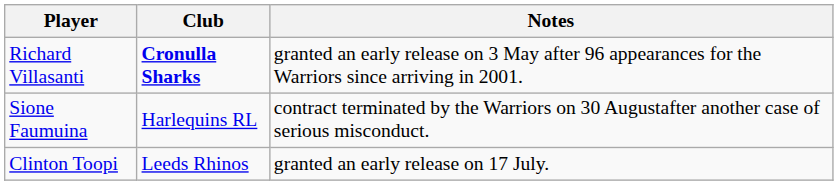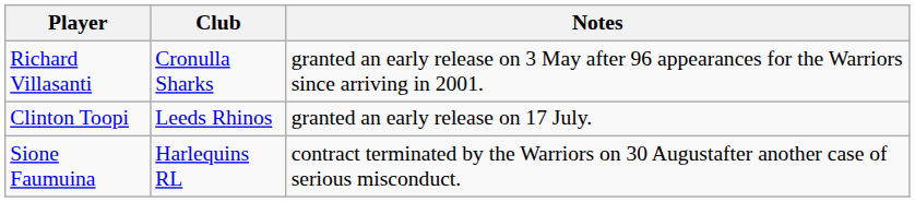 <table class="wikitable" style="font-size:90%">
 <tr style="background:#efefef;">
 <th>Player</th>
 <th>Club</th>
 <th>Notes</th>
 </tr>
 <tr>
 <td><a href='#'>Richard Villasanti</a></td>
-<td><strong><a href='#'>Cronulla Sharks</a></strong></td>
+<td><a href='#'>Cronulla Sharks</a></td>
 <td>granted an early release on 3 May after 96 appearances for the Warriors since arriving in 2001.</td>
+</tr>
+<tr>
+<td><a href='#'>Clinton Toopi</a></td>
+<td><a href='#'>Leeds Rhinos</a></td>
+<td>granted an early release on 17 July.</td>
 </tr>
 <tr>
 <td><a href='#'>Sione Faumuina</a></td>
 <td><a href='#'>Harlequins RL</a></td>
 <td>contract terminated by the Warriors on 30 Augustafter another case of serious misconduct.</td>
 </tr>
-<tr>
-<td><a href='#'>Clinton Toopi</a></td>
-<td><a href='#'>Leeds Rhinos</a></td>
-<td>granted an early release on 17 July.</td>
-</tr>
 </table>
